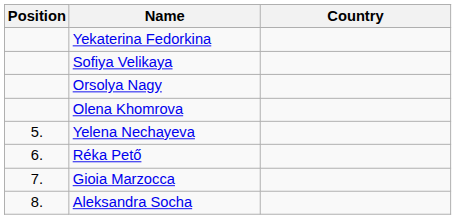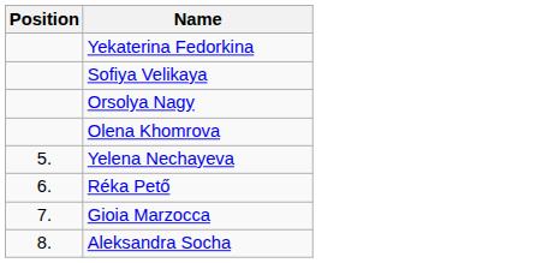 <table class="wikitable">
 <tr>
 <th width="20">Position</th>
 <th width="200">Name</th>
-<th width="200">Country</th>
 </tr>
 <tr>
 <td align="center"></td>
 <td><a href='#'>Yekaterina Fedorkina</a></td>
-<td></td>
 </tr>
 <tr>
 <td align="center"></td>
 <td><a href='#'>Sofiya Velikaya</a></td>
-<td></td>
 </tr>
 <tr>
 <td align="center"></td>
 <td><a href='#'>Orsolya Nagy</a></td>
-<td></td>
 </tr>
 <tr>
 <td align="center"></td>
 <td><a href='#'>Olena Khomrova</a></td>
-<td></td>
 </tr>
 <tr>
 <td align="center">5.</td>
 <td><a href='#'>Yelena Nechayeva</a></td>
-<td></td>
 </tr>
 <tr>
 <td align="center">6.</td>
 <td><a href='#'>Réka Pető</a></td>
-<td></td>
 </tr>
 <tr>
 <td align="center">7.</td>
 <td><a href='#'>Gioia Marzocca</a></td>
-<td></td>
 </tr>
 <tr>
 <td align="center">8.</td>
 <td><a href='#'>Aleksandra Socha</a></td>
-<td></td>
 </tr>
 </table>
